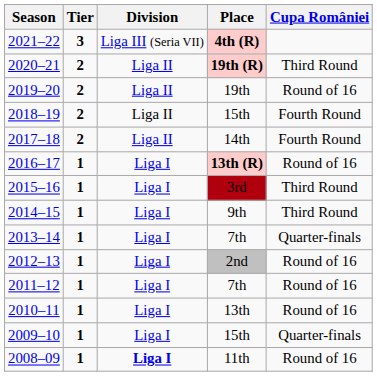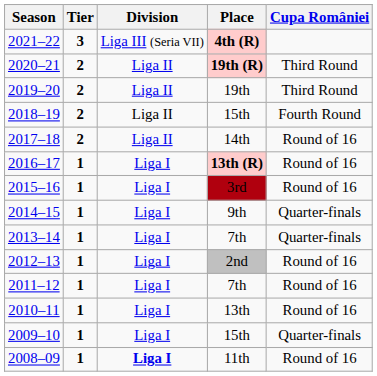 <table class="wikitable" style="text-align:center; font-size:90%">
 <tr>
 <th>Season</th>
 <th>Tier</th>
 <th>Division</th>
 <th>Place</th>
 <th><a href='#'>Cupa României</a></th>
 </tr>
 <tr>
 <td><a href='#'>2021–22</a></td>
 <td><strong>3</strong></td>
 <td><a href='#'>Liga III</a> <small>(Seria VII)</small></td>
 <td align=center bgcolor=#FFCCCC><strong>4th (R)</strong></td>
 <td></td>
 </tr>
 <tr>
 <td><a href='#'>2020–21</a></td>
 <td><strong>2</strong></td>
 <td><a href='#'>Liga II</a></td>
 <td align=center bgcolor=#FFCCCC><strong>19th (R)</strong></td>
 <td>Third Round</td>
 </tr>
 <tr>
 <td><a href='#'>2019–20</a></td>
 <td><strong>2</strong></td>
 <td><a href='#'>Liga II</a></td>
 <td>19th</td>
-<td>Round of 16</td>
+<td>Third Round</td>
 </tr>
 <tr>
 <td><a href='#'>2018–19</a></td>
 <td><strong>2</strong></td>
 <td>Liga II</td>
 <td>15th</td>
 <td>Fourth Round</td>
 </tr>
 <tr>
 <td><a href='#'>2017–18</a></td>
 <td><strong>2</strong></td>
 <td><a href='#'>Liga II</a></td>
 <td>14th</td>
-<td>Fourth Round</td>
+<td>Round of 16</td>
 </tr>
 <tr>
 <td><a href='#'>2016–17</a></td>
 <td><strong>1</strong></td>
 <td><a href='#'>Liga I</a></td>
 <td align=center bgcolor=#FFCCCC><strong>13th</strong> <strong>(R)</strong></td>
 <td>Round of 16</td>
 </tr>
 <tr>
 <td><a href='#'>2015–16</a></td>
 <td><strong>1</strong></td>
 <td><a href='#'>Liga I</a></td>
 <td align=center bgcolor=bronze>3rd</td>
-<td>Third Round</td>
+<td>Round of 16</td>
 </tr>
 <tr>
 <td><a href='#'>2014–15</a></td>
 <td><strong>1</strong></td>
 <td><a href='#'>Liga I</a></td>
 <td>9th</td>
-<td>Third Round</td>
+<td>Quarter-finals</td>
 </tr>
 <tr>
 <td><a href='#'>2013–14</a></td>
 <td><strong>1</strong></td>
 <td><a href='#'>Liga I</a></td>
 <td>7th</td>
 <td>Quarter-finals</td>
 </tr>
 <tr>
 <td><a href='#'>2012–13</a></td>
 <td><strong>1</strong></td>
 <td><a href='#'>Liga I</a></td>
 <td align=center bgcolor=silver>2nd</td>
 <td>Round of 16</td>
 </tr>
 <tr>
 <td><a href='#'>2011–12</a></td>
 <td><strong>1</strong></td>
 <td><a href='#'>Liga I</a></td>
 <td>7th</td>
 <td>Round of 16</td>
 </tr>
 <tr>
 <td><a href='#'>2010–11</a></td>
 <td><strong>1</strong></td>
 <td><a href='#'>Liga I</a></td>
 <td>13th</td>
 <td>Round of 16</td>
 </tr>
 <tr>
 <td><a href='#'>2009–10</a></td>
 <td><strong>1</strong></td>
 <td><a href='#'>Liga I</a></td>
 <td>15th</td>
 <td>Quarter-finals</td>
 </tr>
 <tr>
 <td><a href='#'>2008–09</a></td>
 <td><strong>1</strong></td>
 <td><strong><a href='#'>Liga I</a></strong></td>
 <td>11th</td>
 <td>Round of 16</td>
 </tr>
 </table>
